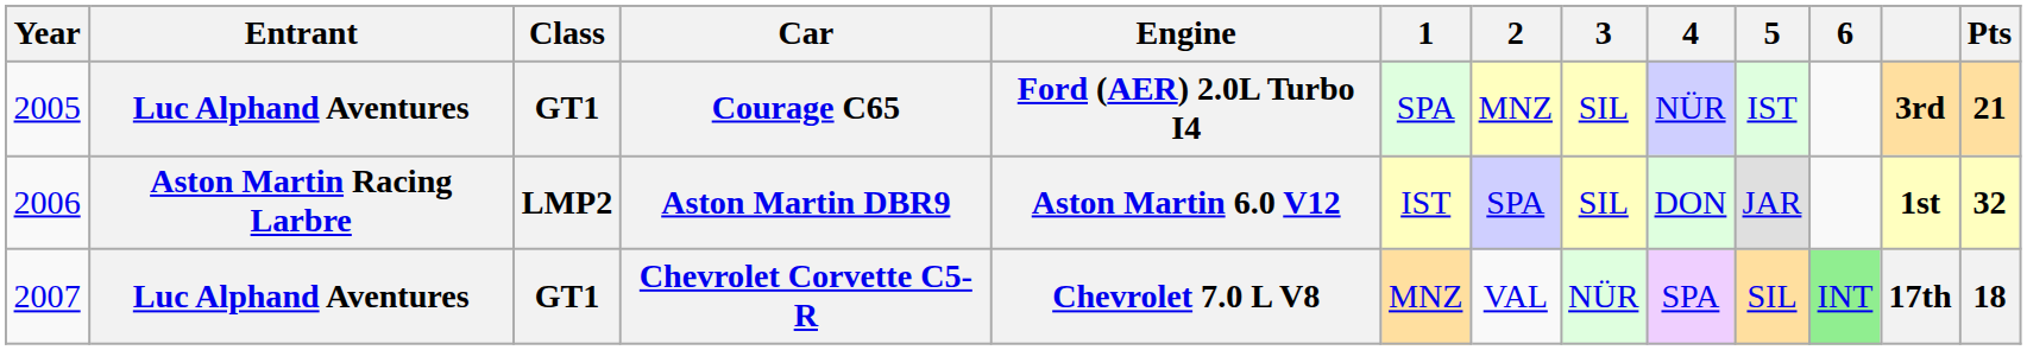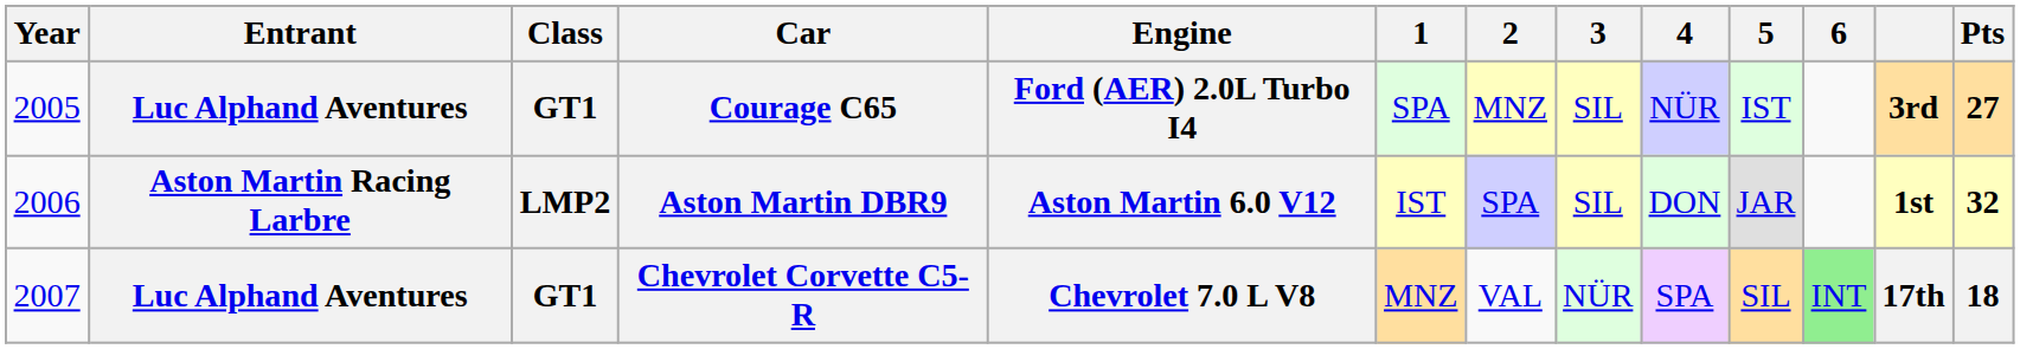 <table class="wikitable" style="text-align:center; font-size:90%">
 <tr>
 <th>Year</th>
 <th>Entrant</th>
 <th>Class</th>
 <th>Car</th>
 <th>Engine</th>
 <th>1</th>
 <th>2</th>
 <th>3</th>
 <th>4</th>
 <th>5</th>
 <th>6</th>
 <th></th>
 <th>Pts</th>
 </tr>
 <tr>
 <td><a href='#'>2005</a></td>
 <th><a href='#'>Luc Alphand</a> Aventures</th>
 <th>GT1</th>
 <th><a href='#'>Courage</a> C65</th>
 <th><a href='#'>Ford</a> (<a href='#'>AER</a>) 2.0L Turbo I4</th>
 <td style="background:#DFFFDF;"><a href='#'>SPA</a><br></td>
 <td style="background:#FFFFBF;"><a href='#'>MNZ</a><br></td>
 <td style="background:#FFFFBF;"><a href='#'>SIL</a><br></td>
 <td style="background:#CFCFFF;"><a href='#'>NÜR</a><br></td>
 <td style="background:#DFFFDF;"><a href='#'>IST</a><br></td>
 <td></td>
 <th style="background:#FFDF9F;">3rd</th>
-<th style="background:#FFDF9F;">21</th>
+<th style="background:#FFDF9F;">27</th>
 </tr>
 <tr>
 <td><a href='#'>2006</a></td>
 <th><a href='#'>Aston Martin</a> Racing <a href='#'>Larbre</a></th>
 <th>LMP2</th>
 <th><a href='#'>Aston Martin DBR9</a></th>
 <th><a href='#'>Aston Martin</a> 6.0 <a href='#'>V12</a></th>
 <td style="background:#FFFFBF;"><a href='#'>IST</a><br></td>
 <td style="background:#CFCFFF;"><a href='#'>SPA</a><br></td>
 <td style="background:#FFFFBF;"><a href='#'>SIL</a><br></td>
 <td style="background:#DFFFDF;"><a href='#'>DON</a><br></td>
 <td style="background:#DFDFDF;"><a href='#'>JAR</a><br></td>
 <td></td>
 <th style="background:#FFFFBF;">1st</th>
 <th style="background:#FFFFBF;">32</th>
 </tr>
 <tr>
 <td><a href='#'>2007</a></td>
 <th><a href='#'>Luc Alphand</a> Aventures</th>
 <th>GT1</th>
 <th><a href='#'>Chevrolet Corvette C5-R</a></th>
 <th><a href='#'>Chevrolet</a> 7.0 L V8</th>
 <td style="background:#FFDF9F;"><a href='#'>MNZ</a><br></td>
 <td><a href='#'>VAL</a></td>
 <td style="background:#DFFFDF;"><a href='#'>NÜR</a><br></td>
 <td style="background:#efcfff;"><a href='#'>SPA</a><em><br></em></td>
 <td style="background:#FFDF9F;"><a href='#'>SIL</a><br></td>
 <td style="background: lightgreen;"><a href='#'>INT</a></td>
 <th>17th</th>
 <th>18</th>
 </tr>
 </table>
